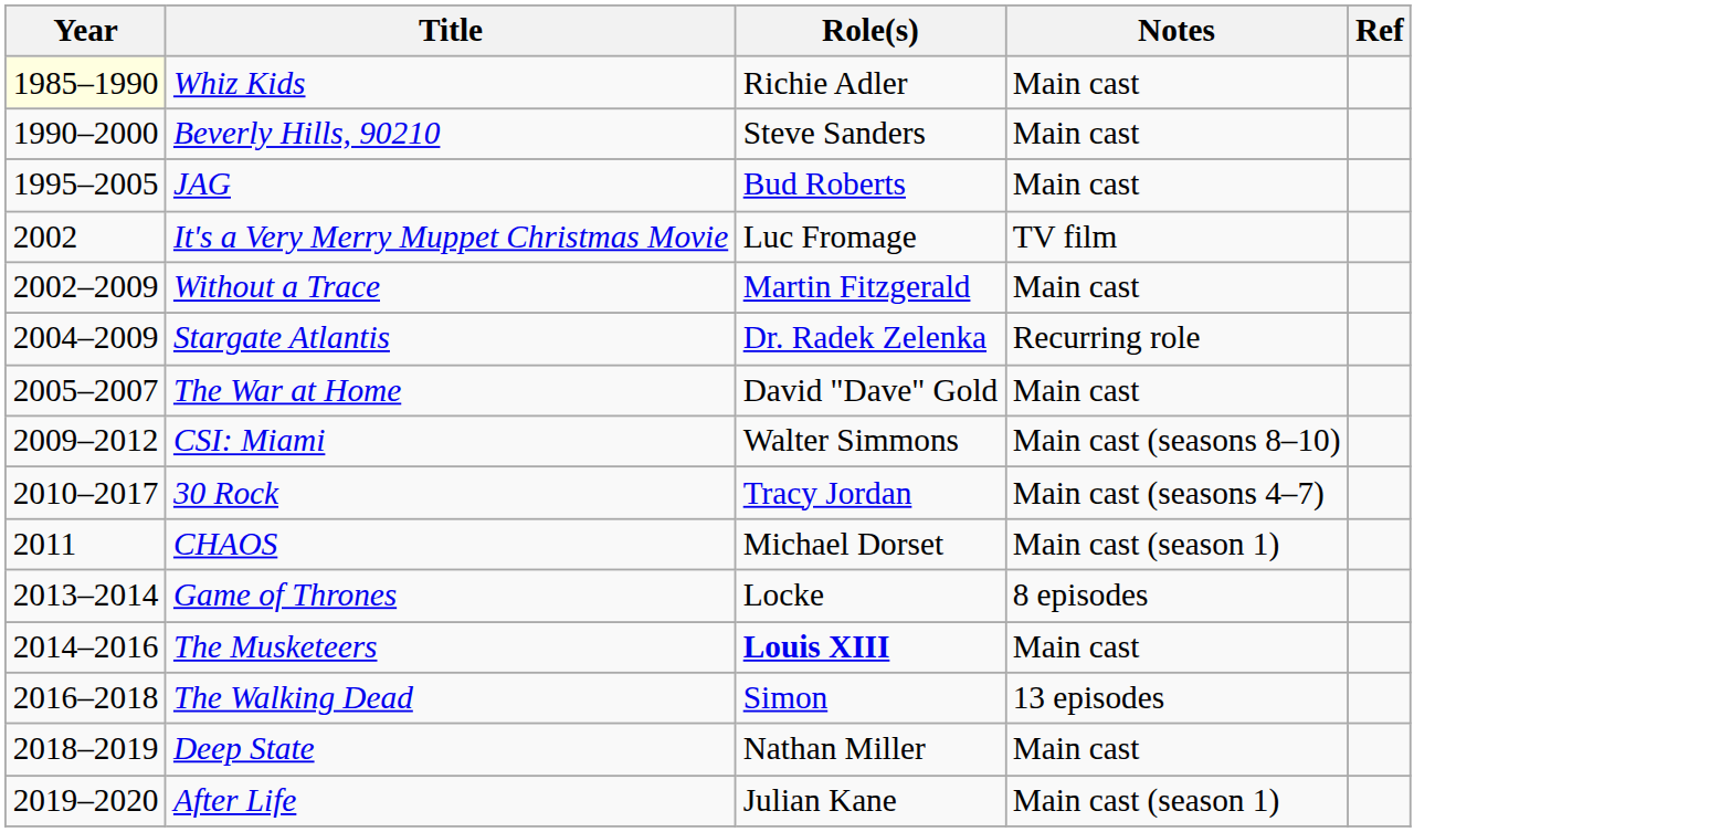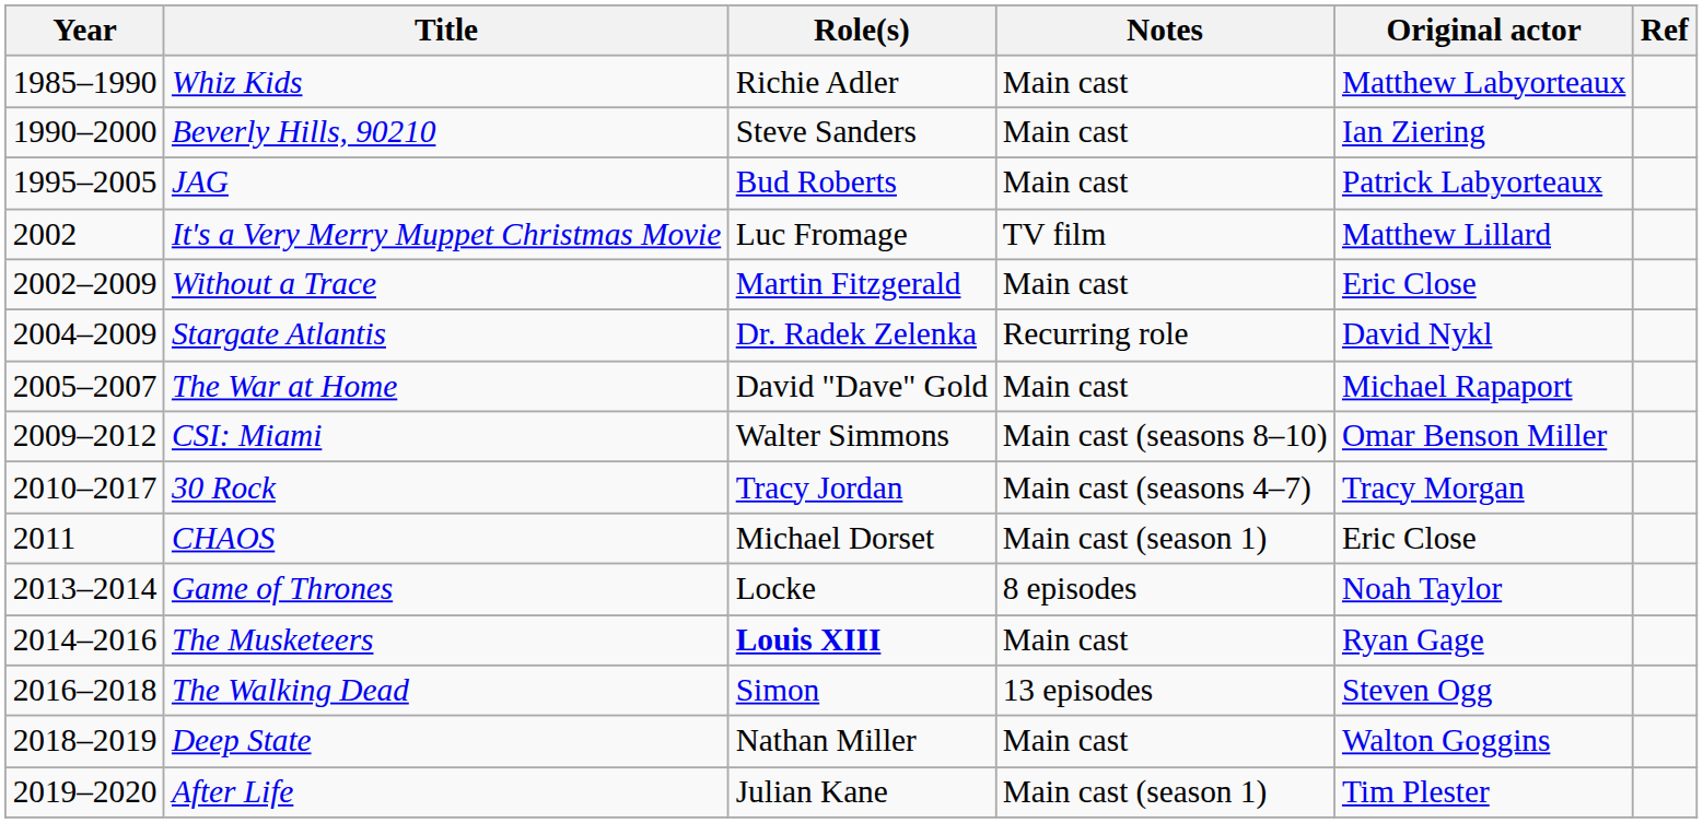 <table class="wikitable plainrowheaders sortable">
 <tr>
 <th scope="col">Year</th>
 <th scope="col">Title</th>
 <th scope="col">Role(s)</th>
 <th scope="col">Notes</th>
+<th scope="col">Original actor</th>
 <th scope="col" class="unsortable">Ref</th>
 </tr>
 <tr>
-<td style="background: lightyellow;">1985–1990</td>
+<td>1985–1990</td>
 <td><em><a href='#'>Whiz Kids</a></em></td>
 <td>Richie Adler</td>
 <td>Main cast</td>
+<td><a href='#'>Matthew Labyorteaux</a></td>
 <td></td>
 </tr>
 <tr>
 <td>1990–2000</td>
 <td><em><a href='#'>Beverly Hills, 90210</a></em></td>
 <td>Steve Sanders</td>
 <td>Main cast</td>
+<td><a href='#'>Ian Ziering</a></td>
 <td></td>
 </tr>
 <tr>
 <td>1995–2005</td>
 <td><em><a href='#'>JAG</a></em></td>
 <td><a href='#'>Bud Roberts</a></td>
 <td>Main cast</td>
+<td><a href='#'>Patrick Labyorteaux</a></td>
 <td></td>
 </tr>
 <tr>
 <td>2002</td>
 <td><em><a href='#'>It's a Very Merry Muppet Christmas Movie</a></em></td>
 <td>Luc Fromage</td>
 <td>TV film</td>
+<td><a href='#'>Matthew Lillard</a></td>
 <td></td>
 </tr>
 <tr>
 <td>2002–2009</td>
 <td><em><a href='#'>Without a Trace</a></em></td>
 <td><a href='#'>Martin Fitzgerald</a></td>
 <td>Main cast</td>
+<td><a href='#'>Eric Close</a></td>
 <td></td>
 </tr>
 <tr>
 <td>2004–2009</td>
 <td><em><a href='#'>Stargate Atlantis</a></em></td>
 <td><a href='#'>Dr. Radek Zelenka</a></td>
 <td>Recurring role</td>
+<td><a href='#'>David Nykl</a></td>
 <td></td>
 </tr>
 <tr>
 <td>2005–2007</td>
 <td><em><a href='#'>The War at Home</a></em></td>
 <td>David "Dave" Gold</td>
 <td>Main cast</td>
+<td><a href='#'>Michael Rapaport</a></td>
 <td></td>
 </tr>
 <tr>
 <td>2009–2012</td>
 <td><em><a href='#'>CSI: Miami</a></em></td>
 <td>Walter Simmons</td>
 <td>Main cast (seasons 8–10)</td>
+<td><a href='#'>Omar Benson Miller</a></td>
 <td></td>
 </tr>
 <tr>
 <td>2010–2017</td>
 <td><em><a href='#'>30 Rock</a></em></td>
 <td><a href='#'>Tracy Jordan</a></td>
 <td>Main cast (seasons 4–7)</td>
+<td><a href='#'>Tracy Morgan</a></td>
 <td></td>
 </tr>
 <tr>
 <td>2011</td>
 <td><em><a href='#'>CHAOS</a></em></td>
 <td>Michael Dorset</td>
 <td>Main cast (season 1)</td>
+<td>Eric Close</td>
 <td></td>
 </tr>
 <tr>
 <td>2013–2014</td>
 <td><em><a href='#'>Game of Thrones</a></em></td>
 <td>Locke</td>
 <td>8 episodes</td>
+<td><a href='#'>Noah Taylor</a></td>
 <td></td>
 </tr>
 <tr>
 <td>2014–2016</td>
 <td><em><a href='#'>The Musketeers</a></em></td>
 <td><strong><a href='#'>Louis XIII</a></strong></td>
 <td>Main cast</td>
+<td><a href='#'>Ryan Gage</a></td>
 <td></td>
 </tr>
 <tr>
 <td>2016–2018</td>
 <td><em><a href='#'>The Walking Dead</a></em></td>
 <td><a href='#'>Simon</a></td>
 <td>13 episodes</td>
+<td><a href='#'>Steven Ogg</a></td>
 <td></td>
 </tr>
 <tr>
 <td>2018–2019</td>
 <td><em><a href='#'>Deep State</a></em></td>
 <td>Nathan Miller</td>
 <td>Main cast</td>
+<td><a href='#'>Walton Goggins</a></td>
 <td></td>
 </tr>
 <tr>
 <td>2019–2020</td>
 <td><em><a href='#'>After Life</a></em></td>
 <td>Julian Kane</td>
 <td>Main cast (season 1)</td>
+<td><a href='#'>Tim Plester</a></td>
 <td></td>
 </tr>
 </table>
